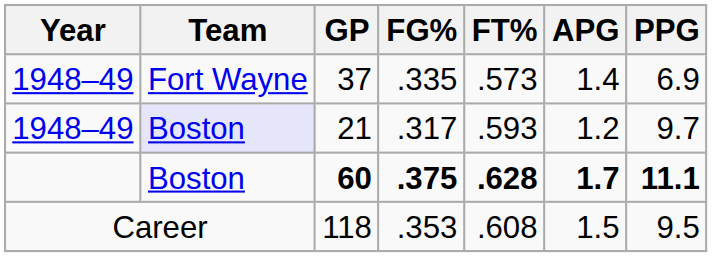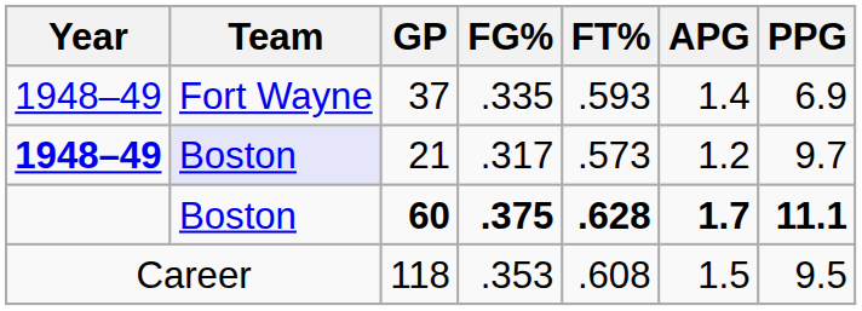 <table class="wikitable sortable" style="font-size:95%; text-align:right;">
 <tr>
 <th>Year</th>
 <th>Team</th>
 <th>GP</th>
 <th>FG%</th>
 <th>FT%</th>
 <th>APG</th>
 <th>PPG</th>
 </tr>
 <tr>
 <td style="text-align:left;"><a href='#'>1948–49</a></td>
 <td style="text-align:left;"><a href='#'>Fort Wayne</a></td>
 <td>37</td>
 <td>.335</td>
-<td>.573</td>
+<td>.593</td>
 <td>1.4</td>
 <td>6.9</td>
 </tr>
 <tr>
-<td style="text-align:left;"><a href='#'>1948–49</a></td>
+<td style="text-align:left;"><strong><a href='#'>1948–49</a></strong></td>
 <td style="background: lavender; text-align:left;"><a href='#'>Boston</a></td>
 <td>21</td>
 <td>.317</td>
-<td>.593</td>
+<td>.573</td>
 <td>1.2</td>
 <td>9.7</td>
 </tr>
 <tr>
 <td style="text-align:left;"></td>
 <td style="text-align:left;"><a href='#'>Boston</a></td>
 <td><strong>60</strong></td>
 <td><strong>.375</strong></td>
 <td><strong>.628</strong></td>
 <td><strong>1.7</strong></td>
 <td><strong>11.1</strong></td>
 </tr>
 <tr>
 <td style="text-align:center;" colspan="2">Career</td>
 <td>118</td>
 <td>.353</td>
 <td>.608</td>
 <td>1.5</td>
 <td>9.5</td>
 </tr>
 <tr>
 </tr>
 </table>
